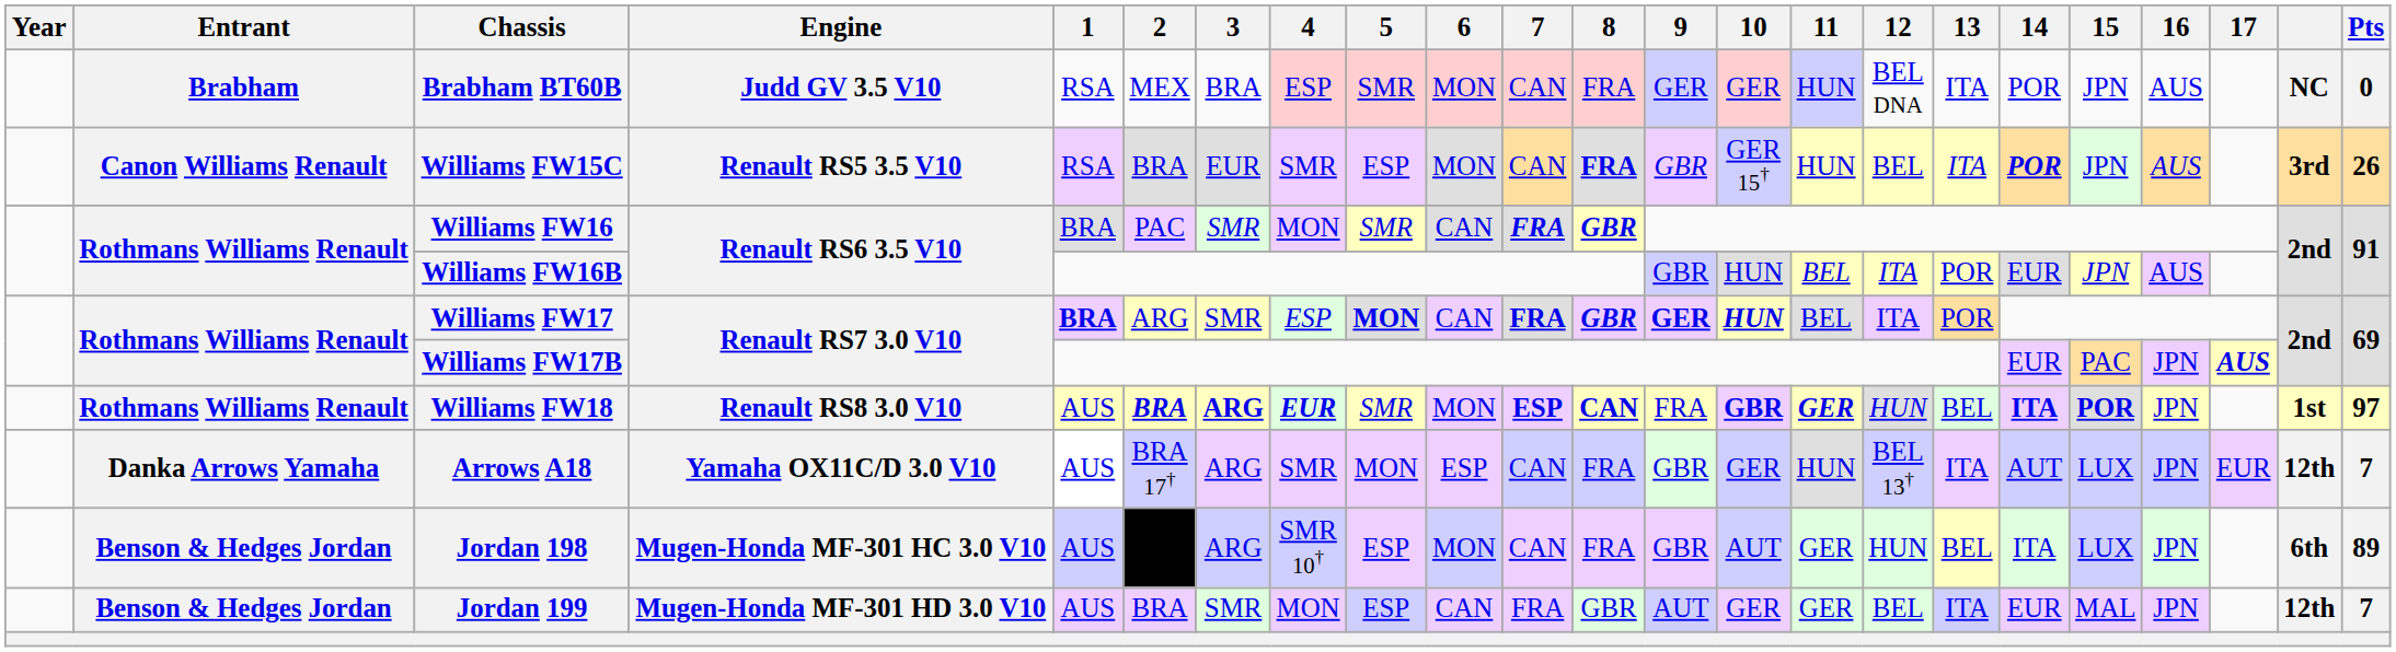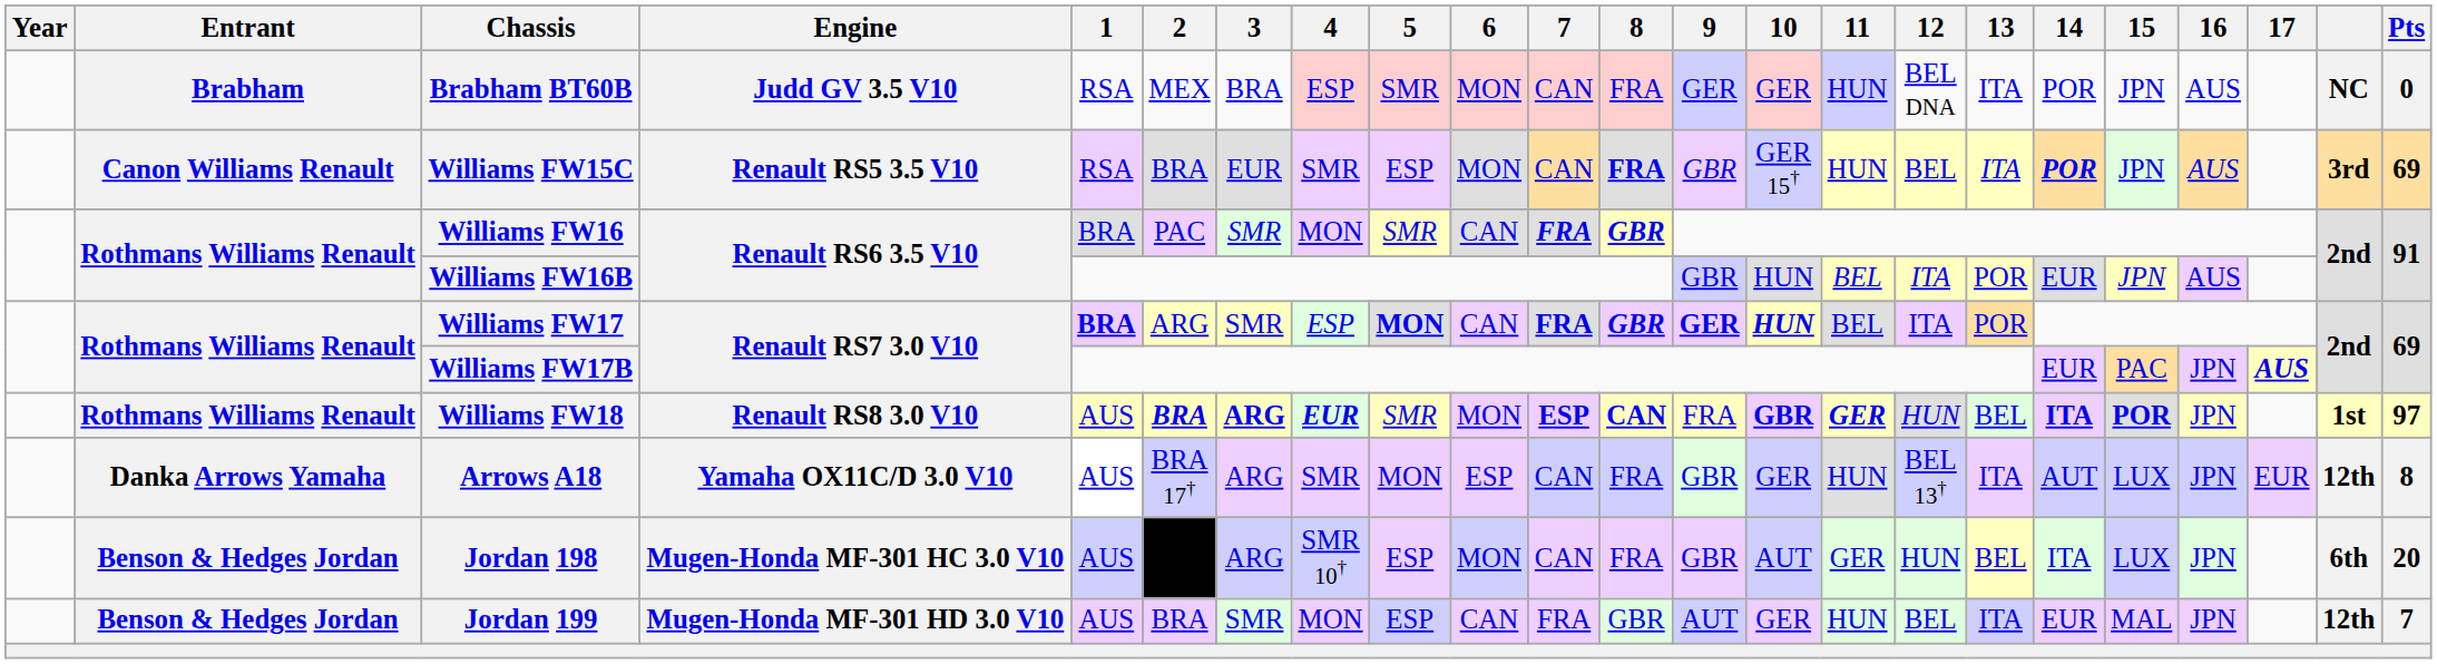 <table class="wikitable" style="text-align:center; font-size:85%">
 <tr>
 <th>Year</th>
 <th>Entrant</th>
 <th>Chassis</th>
 <th>Engine</th>
 <th>1</th>
 <th>2</th>
 <th>3</th>
 <th>4</th>
 <th>5</th>
 <th>6</th>
 <th>7</th>
 <th>8</th>
 <th>9</th>
 <th>10</th>
 <th>11</th>
 <th>12</th>
 <th>13</th>
 <th>14</th>
 <th>15</th>
 <th>16</th>
 <th>17</th>
 <th></th>
 <th><a href='#'>Pts</a></th>
 </tr>
 <tr>
 <td></td>
 <th nowrap><a href='#'>Brabham</a></th>
 <th nowrap><a href='#'>Brabham</a> <a href='#'>BT60B</a></th>
 <th nowrap><a href='#'>Judd GV</a> 3.5 <a href='#'>V10</a></th>
 <td><a href='#'>RSA</a></td>
 <td><a href='#'>MEX</a></td>
 <td><a href='#'>BRA</a></td>
 <td style="background:#ffcfcf;"><a href='#'>ESP</a><br></td>
 <td style="background:#ffcfcf;"><a href='#'>SMR</a><br></td>
 <td style="background:#ffcfcf;"><a href='#'>MON</a><br></td>
 <td style="background:#ffcfcf;"><a href='#'>CAN</a><br></td>
 <td style="background:#ffcfcf;"><a href='#'>FRA</a><br></td>
 <td style="background:#cfcfff;"><a href='#'>GER</a><br></td>
 <td style="background:#ffcfcf;"><a href='#'>GER</a><br></td>
 <td style="background:#cfcfff;"><a href='#'>HUN</a><br></td>
 <td><a href='#'>BEL</a><br><small>DNA</small></td>
 <td><a href='#'>ITA</a></td>
 <td><a href='#'>POR</a></td>
 <td><a href='#'>JPN</a></td>
 <td><a href='#'>AUS</a></td>
 <td></td>
 <th>NC</th>
 <th>0</th>
 </tr>
 <tr>
 <td></td>
 <th nowrap><a href='#'>Canon</a> <a href='#'>Williams</a> <a href='#'>Renault</a></th>
 <th nowrap><a href='#'>Williams</a> <a href='#'>FW15C</a></th>
 <th nowrap><a href='#'>Renault</a> RS5 3.5 <a href='#'>V10</a></th>
 <td style="background:#efcfff;"><a href='#'>RSA</a><br></td>
 <td style="background:#dfdfdf;"><a href='#'>BRA</a><br></td>
 <td style="background:#dfdfdf;"><a href='#'>EUR</a><br></td>
 <td style="background:#efcfff;"><a href='#'>SMR</a><br></td>
 <td style="background:#efcfff;"><a href='#'>ESP</a><br></td>
 <td style="background:#dfdfdf;"><a href='#'>MON</a><br></td>
 <td style="background:#ffdf9f;"><a href='#'>CAN</a><br></td>
 <td style="background:#dfdfdf;"><strong><a href='#'>FRA</a></strong><br></td>
 <td style="background:#efcfff;"><em><a href='#'>GBR</a></em><br></td>
 <td style="background:#cfcfff;"><a href='#'>GER</a><br><small>15<sup>†</sup></small></td>
 <td style="background:#ffffbf;"><a href='#'>HUN</a><br></td>
 <td style="background:#ffffbf;"><a href='#'>BEL</a><br></td>
 <td style="background:#ffffbf;"><em><a href='#'>ITA</a></em><br></td>
 <td style="background:#ffdf9f;"><strong><em><a href='#'>POR</a></em></strong><br></td>
 <td style="background:#dfffdf;"><a href='#'>JPN</a><br></td>
 <td style="background:#ffdf9f;"><em><a href='#'>AUS</a></em><br></td>
 <td></td>
 <td style="background:#ffdf9f;"><strong>3rd</strong></td>
-<td style="background:#ffdf9f;"><strong>26</strong></td>
+<td style="background:#ffdf9f;"><strong>69</strong></td>
 </tr>
 <tr>
 <td rowspan=2></td>
 <th rowspan=2 nowrap><a href='#'>Rothmans</a> <a href='#'>Williams</a> <a href='#'>Renault</a></th>
 <th nowrap><a href='#'>Williams</a> <a href='#'>FW16</a></th>
 <th rowspan=2 nowrap><a href='#'>Renault</a> RS6 3.5 <a href='#'>V10</a></th>
 <td style="background:#dfdfdf;"><a href='#'>BRA</a><br></td>
 <td style="background:#efcfff;"><a href='#'>PAC</a><br></td>
 <td style="background:#dfffdf;"><em><a href='#'>SMR</a></em><br></td>
 <td style="background:#efcfff;"><a href='#'>MON</a><br></td>
 <td style="background:#ffffbf;"><em><a href='#'>SMR</a></em><br></td>
 <td style="background:#dfdfdf;"><a href='#'>CAN</a><br></td>
 <td style="background:#dfdfdf;"><strong><em><a href='#'>FRA</a></em></strong><br></td>
 <td style="background:#ffffbf;"><strong><em><a href='#'>GBR</a></em></strong><br></td>
 <td colspan=9></td>
 <td rowspan=2 style="background:#dfdfdf;"><strong>2nd</strong></td>
 <td rowspan=2 style="background:#dfdfdf;"><strong>91</strong></td>
 </tr>
 <tr>
 <th nowrap><a href='#'>Williams</a> <a href='#'>FW16B</a></th>
 <td colspan=8></td>
 <td style="background:#cfcfff;"><a href='#'>GBR</a><br></td>
 <td style="background:#dfdfdf;"><a href='#'>HUN</a><br></td>
 <td style="background:#ffffbf;"><em><a href='#'>BEL</a></em><br></td>
 <td style="background:#ffffbf;"><em><a href='#'>ITA</a></em><br></td>
 <td style="background:#ffffbf;"><a href='#'>POR</a><br></td>
 <td style="background:#dfdfdf;"><a href='#'>EUR</a><br></td>
 <td style="background:#ffffbf;"><em><a href='#'>JPN</a></em><br></td>
 <td style="background:#efcfff;"><a href='#'>AUS</a><br></td>
 </tr>
 <tr>
 <td rowspan=2></td>
 <th rowspan=2 nowrap><a href='#'>Rothmans</a> <a href='#'>Williams</a> <a href='#'>Renault</a></th>
 <th nowrap><a href='#'>Williams</a> <a href='#'>FW17</a></th>
 <th rowspan=2 nowrap><a href='#'>Renault</a> RS7 3.0 <a href='#'>V10</a></th>
 <td style="background:#efcfff;"><strong><a href='#'>BRA</a></strong><br></td>
 <td style="background:#ffffbf;"><a href='#'>ARG</a><br></td>
 <td style="background:#ffffbf;"><a href='#'>SMR</a><br></td>
 <td style="background:#dfffdf;"><em><a href='#'>ESP</a></em><br></td>
 <td style="background:#dfdfdf;"><strong><a href='#'>MON</a></strong><br></td>
 <td style="background:#efcfff;"><a href='#'>CAN</a><br></td>
 <td style="background:#dfdfdf;"><strong><a href='#'>FRA</a></strong><br></td>
 <td style="background:#efcfff;"><strong><em><a href='#'>GBR</a></em></strong><br></td>
 <td style="background:#efcfff;"><strong><a href='#'>GER</a></strong><br></td>
 <td style="background:#ffffbf;"><strong><em><a href='#'>HUN</a></em></strong><br></td>
 <td style="background:#dfdfdf;"><a href='#'>BEL</a><br></td>
 <td style="background:#efcfff;"><a href='#'>ITA</a><br></td>
 <td style="background:#ffdf9f;"><a href='#'>POR</a><br></td>
 <td colspan=4></td>
 <td rowspan=2 style="background:#dfdfdf;"><strong>2nd</strong></td>
 <td rowspan=2 style="background:#dfdfdf;"><strong>69</strong></td>
 </tr>
 <tr>
 <th nowrap><a href='#'>Williams</a> <a href='#'>FW17B</a></th>
 <td colspan=13></td>
 <td style="background:#efcfff;"><a href='#'>EUR</a><br></td>
 <td style="background:#ffdf9f;"><a href='#'>PAC</a><br></td>
 <td style="background:#efcfff;"><a href='#'>JPN</a><br></td>
 <td style="background:#ffffbf;"><strong><em><a href='#'>AUS</a></em></strong><br></td>
 </tr>
 <tr>
 <td></td>
 <th nowrap><a href='#'>Rothmans</a> <a href='#'>Williams</a> <a href='#'>Renault</a></th>
 <th nowrap><a href='#'>Williams</a> <a href='#'>FW18</a></th>
 <th nowrap><a href='#'>Renault</a> RS8 3.0 <a href='#'>V10</a></th>
 <td style="background:#ffffbf;"><a href='#'>AUS</a><br></td>
 <td style="background:#ffffbf;"><strong><em><a href='#'>BRA</a></em></strong><br></td>
 <td style="background:#ffffbf;"><strong><a href='#'>ARG</a></strong><br></td>
 <td style="background:#dfffdf;"><strong><em><a href='#'>EUR</a></em></strong><br></td>
 <td style="background:#ffffbf;"><em><a href='#'>SMR</a></em><br></td>
 <td style="background:#efcfff;"><a href='#'>MON</a><br></td>
 <td style="background:#efcfff;"><strong><a href='#'>ESP</a></strong><br></td>
 <td style="background:#ffffbf;"><strong><a href='#'>CAN</a></strong><br></td>
 <td style="background:#ffffbf;"><a href='#'>FRA</a><br></td>
 <td style="background:#efcfff;"><strong><a href='#'>GBR</a></strong><br></td>
 <td style="background:#ffffbf;"><strong><em><a href='#'>GER</a></em></strong><br></td>
 <td style="background:#dfdfdf;"><em><a href='#'>HUN</a></em><br></td>
 <td style="background:#dfffdf;"><a href='#'>BEL</a><br></td>
 <td style="background:#efcfff;"><strong><a href='#'>ITA</a></strong><br></td>
 <td style="background:#dfdfdf;"><strong><a href='#'>POR</a></strong><br></td>
 <td style="background:#ffffbf;"><a href='#'>JPN</a><br></td>
 <td></td>
 <td style="background:#ffffbf;"><strong>1st</strong></td>
 <td style="background:#ffffbf;"><strong>97</strong></td>
 </tr>
 <tr>
 <td></td>
 <th nowrap>Danka <a href='#'>Arrows</a> <a href='#'>Yamaha</a></th>
 <th nowrap><a href='#'>Arrows</a> <a href='#'>A18</a></th>
 <th nowrap><a href='#'>Yamaha</a> OX11C/D 3.0 <a href='#'>V10</a></th>
 <td style="background:#ffffff;"><a href='#'>AUS</a><br></td>
 <td style="background:#cfcfff;"><a href='#'>BRA</a><br><small>17<sup>†</sup></small></td>
 <td style="background:#efcfff;"><a href='#'>ARG</a><br></td>
 <td style="background:#efcfff;"><a href='#'>SMR</a><br></td>
 <td style="background:#efcfff;"><a href='#'>MON</a><br></td>
 <td style="background:#efcfff;"><a href='#'>ESP</a><br></td>
 <td style="background:#cfcfff;"><a href='#'>CAN</a><br></td>
 <td style="background:#cfcfff;"><a href='#'>FRA</a><br></td>
 <td style="background:#dfffdf;"><a href='#'>GBR</a><br></td>
 <td style="background:#cfcfff;"><a href='#'>GER</a><br></td>
 <td style="background:#dfdfdf;"><a href='#'>HUN</a><br></td>
 <td style="background:#cfcfff;"><a href='#'>BEL</a><br><small>13<sup>†</sup></small></td>
 <td style="background:#efcfff;"><a href='#'>ITA</a><br></td>
 <td style="background:#cfcfff;"><a href='#'>AUT</a><br></td>
 <td style="background:#cfcfff;"><a href='#'>LUX</a><br></td>
 <td style="background:#cfcfff;"><a href='#'>JPN</a><br></td>
 <td style="background:#efcfff;"><a href='#'>EUR</a><br></td>
 <th>12th</th>
-<th>7</th>
+<th>8</th>
 </tr>
 <tr>
 <td></td>
 <th nowrap><a href='#'>Benson & Hedges</a> <a href='#'>Jordan</a></th>
 <th nowrap><a href='#'>Jordan</a> <a href='#'>198</a></th>
 <th nowrap><a href='#'>Mugen-Honda</a> MF-301 HC 3.0 <a href='#'>V10</a></th>
 <td style="background:#cfcfff;"><a href='#'>AUS</a><br></td>
 <td style="background:#000000;"><a href='#'></a><br><small></small></td>
 <td style="background:#cfcfff;"><a href='#'>ARG</a><br></td>
 <td style="background:#cfcfff;"><a href='#'>SMR</a><br><small>10<sup>†</sup></small></td>
 <td style="background:#efcfff;"><a href='#'>ESP</a><br></td>
 <td style="background:#cfcfff;"><a href='#'>MON</a><br></td>
 <td style="background:#efcfff;"><a href='#'>CAN</a><br></td>
 <td style="background:#efcfff;"><a href='#'>FRA</a><br></td>
 <td style="background:#efcfff;"><a href='#'>GBR</a><br></td>
 <td style="background:#cfcfff;"><a href='#'>AUT</a><br></td>
 <td style="background:#dfffdf;"><a href='#'>GER</a><br></td>
 <td style="background:#dfffdf;"><a href='#'>HUN</a><br></td>
 <td style="background:#ffffbf;"><a href='#'>BEL</a><br></td>
 <td style="background:#dfffdf;"><a href='#'>ITA</a><br></td>
 <td style="background:#cfcfff;"><a href='#'>LUX</a><br></td>
 <td style="background:#dfffdf;"><a href='#'>JPN</a><br></td>
 <td></td>
 <th>6th</th>
-<th>89</th>
+<th>20</th>
 </tr>
 <tr>
 <td></td>
 <th nowrap><a href='#'>Benson & Hedges</a> <a href='#'>Jordan</a></th>
 <th nowrap><a href='#'>Jordan</a> <a href='#'>199</a></th>
 <th nowrap><a href='#'>Mugen-Honda</a> MF-301 HD 3.0 <a href='#'>V10</a></th>
 <td style="background:#efcfff;"><a href='#'>AUS</a><br></td>
 <td style="background:#efcfff;"><a href='#'>BRA</a><br></td>
 <td style="background:#dfffdf;"><a href='#'>SMR</a><br></td>
 <td style="background:#efcfff;"><a href='#'>MON</a><br></td>
 <td style="background:#cfcfff;"><a href='#'>ESP</a><br></td>
 <td style="background:#efcfff;"><a href='#'>CAN</a><br></td>
 <td style="background:#efcfff;"><a href='#'>FRA</a><br></td>
 <td style="background:#dfffdf;"><a href='#'>GBR</a><br></td>
 <td style="background:#cfcfff;"><a href='#'>AUT</a><br></td>
 <td style="background:#efcfff;"><a href='#'>GER</a><br></td>
-<td style="background:#dfffdf;"><a href='#'>GER</a><br></td>
+<td style="background:#dfffdf;"><a href='#'>HUN</a><br></td>
 <td style="background:#dfffdf;"><a href='#'>BEL</a><br></td>
 <td style="background:#cfcfff;"><a href='#'>ITA</a><br></td>
 <td style="background:#efcfff;"><a href='#'>EUR</a><br></td>
 <td style="background:#efcfff;"><a href='#'>MAL</a><br></td>
 <td style="background:#efcfff;"><a href='#'>JPN</a><br></td>
 <td></td>
 <th>12th</th>
 <th>7</th>
 </tr>
 <tr>
 <th colspan="23"></th>
 </tr>
 </table>
